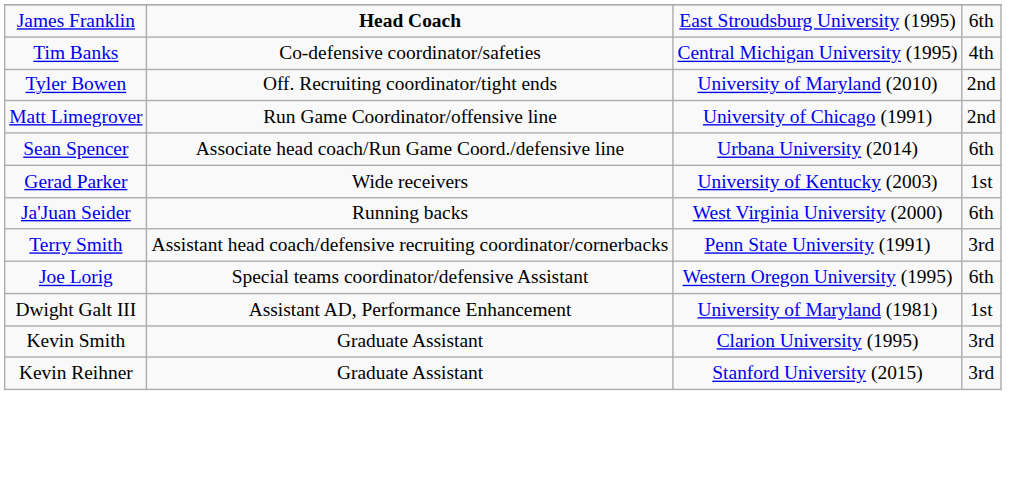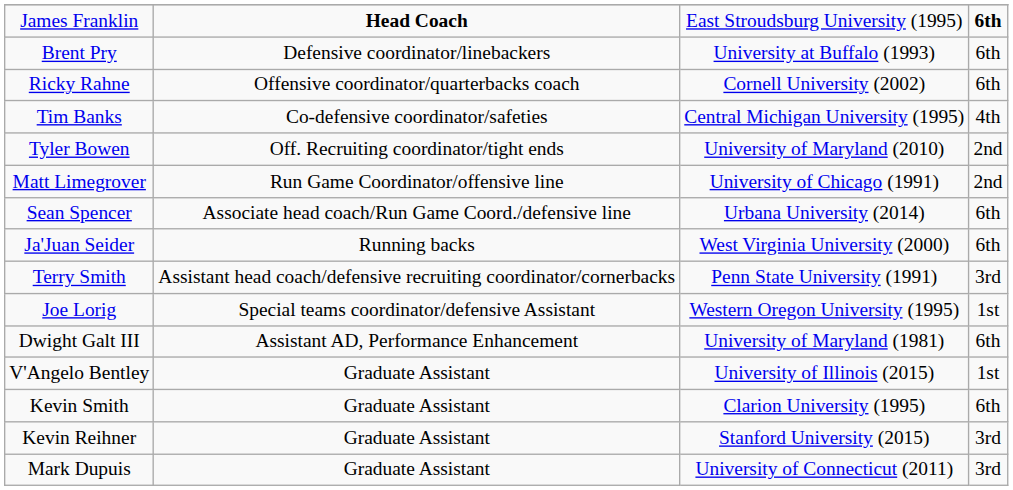 <table class="wikitable" border="1" style="font-size:90%;">
 <tr>
 </tr>
 <tr>
 <td align=center><a href='#'>James Franklin</a></td>
 <td align=center><strong>Head Coach</strong></td>
 <td align=center><a href='#'>East Stroudsburg University</a> (1995)</td>
+<td align=center><strong>6th</strong></td>
+</tr>
+<tr>
+<td align=center><a href='#'>Brent Pry</a></td>
+<td align=center>Defensive coordinator/linebackers</td>
+<td align=center><a href='#'>University at Buffalo</a> (1993)</td>
+<td align=center>6th</td>
+</tr>
+<tr>
+<td align=center><a href='#'>Ricky Rahne</a></td>
+<td align=center>Offensive coordinator/quarterbacks coach</td>
+<td align=center><a href='#'>Cornell University</a> (2002)</td>
 <td align=center>6th</td>
 </tr>
 <tr>
 <td align=center><a href='#'>Tim Banks</a></td>
 <td align=center>Co-defensive coordinator/safeties</td>
 <td align=center><a href='#'>Central Michigan University</a> (1995)</td>
 <td align=center>4th</td>
 </tr>
 <tr>
 <td align=center><a href='#'>Tyler Bowen</a></td>
 <td align=center>Off. Recruiting coordinator/tight ends</td>
 <td align=center><a href='#'>University of Maryland</a> (2010)</td>
 <td align=center>2nd</td>
 </tr>
 <tr>
 <td align=center><a href='#'>Matt Limegrover</a></td>
 <td align=center>Run Game Coordinator/offensive line</td>
 <td align=center><a href='#'>University of Chicago</a> (1991)</td>
 <td align=center>2nd</td>
 </tr>
 <tr>
 <td align=center><a href='#'>Sean Spencer</a></td>
 <td align=center>Associate head coach/Run Game Coord./defensive line</td>
 <td align=center><a href='#'>Urbana University</a> (2014)</td>
 <td align=center>6th</td>
 </tr>
 <tr>
-<td align=center><a href='#'>Gerad Parker</a></td>
-<td align=center>Wide receivers</td>
-<td align=center><a href='#'>University of Kentucky</a> (2003)</td>
-<td align=center>1st</td>
-</tr>
-<tr>
 <td align=center><a href='#'>Ja'Juan Seider</a></td>
 <td align=center>Running backs</td>
 <td align=center><a href='#'>West Virginia University</a> (2000)</td>
 <td align=center>6th</td>
 </tr>
 <tr>
 <td align=center><a href='#'>Terry Smith</a></td>
 <td align=center>Assistant head coach/defensive recruiting coordinator/cornerbacks</td>
 <td align=center><a href='#'>Penn State University</a> (1991)</td>
 <td align=center>3rd</td>
 </tr>
 <tr>
 <td align=center><a href='#'>Joe Lorig</a></td>
 <td align=center>Special teams coordinator/defensive Assistant</td>
 <td align=center><a href='#'>Western Oregon University</a> (1995)</td>
-<td align=center>6th</td>
+<td align=center>1st</td>
 </tr>
 <tr>
 <td align=center>Dwight Galt III</td>
 <td align=center>Assistant AD, Performance Enhancement</td>
 <td align=center><a href='#'>University of Maryland</a> (1981)</td>
+<td align=center>6th</td>
+</tr>
+<tr>
+<td align=center>V'Angelo Bentley</td>
+<td align=center>Graduate Assistant</td>
+<td align=center><a href='#'>University of Illinois</a> (2015)</td>
 <td align=center>1st</td>
 </tr>
 <tr>
 <td align=center>Kevin Smith</td>
 <td align=center>Graduate Assistant</td>
 <td align=center><a href='#'>Clarion University</a> (1995)</td>
-<td align=center>3rd</td>
+<td align=center>6th</td>
 </tr>
 <tr>
 <td align=center>Kevin Reihner</td>
 <td align=center>Graduate Assistant</td>
 <td align=center><a href='#'>Stanford University</a> (2015)</td>
 <td align=center>3rd</td>
 </tr>
+<tr>
+<td align=center>Mark Dupuis</td>
+<td align=center>Graduate Assistant</td>
+<td align=center><a href='#'>University of Connecticut</a> (2011)</td>
+<td align=center>3rd</td>
+</tr>
 </table>
